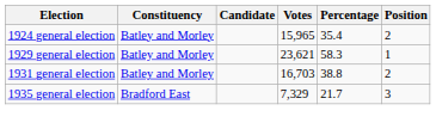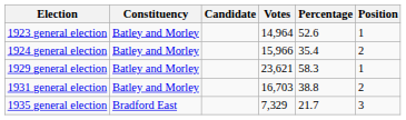 <table class="wikitable sortable">
 <tr>
 <th>Election</th>
 <th>Constituency</th>
 <th>Candidate</th>
 <th>Votes</th>
 <th>Percentage</th>
 <th>Position</th>
 </tr>
 <tr>
+<td><a href='#'>1923 general election</a></td>
+<td><a href='#'>Batley and Morley</a></td>
+<td></td>
+<td>14,964</td>
+<td>52.6</td>
+<td>1</td>
+</tr>
+<tr>
 <td><a href='#'>1924 general election</a></td>
 <td><a href='#'>Batley and Morley</a></td>
 <td></td>
-<td>15,965</td>
+<td>15,966</td>
 <td>35.4</td>
 <td>2</td>
 </tr>
 <tr>
 <td><a href='#'>1929 general election</a></td>
 <td><a href='#'>Batley and Morley</a></td>
 <td></td>
 <td>23,621</td>
 <td>58.3</td>
 <td>1</td>
 </tr>
 <tr>
 <td><a href='#'>1931 general election</a></td>
 <td><a href='#'>Batley and Morley</a></td>
 <td></td>
 <td>16,703</td>
 <td>38.8</td>
 <td>2</td>
 </tr>
 <tr>
 <td><a href='#'>1935 general election</a></td>
 <td><a href='#'>Bradford East</a></td>
 <td></td>
 <td>7,329</td>
 <td>21.7</td>
 <td>3</td>
 </tr>
 </table>
